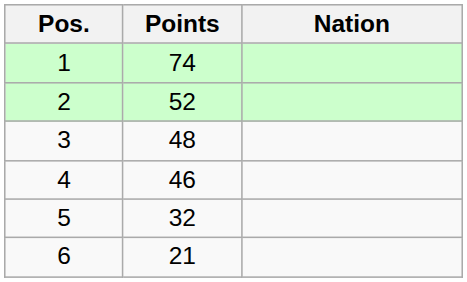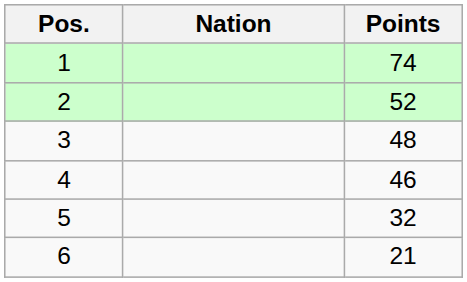 <table class="wikitable gauche" cellspacing="1" style="width:300px;">
 <tr style="background:#efefef; text-align:center;">
 <th style="width:70px;">Pos.</th>
+<th>Nation</th>
 <th style="width:70px;">Points</th>
-<th>Nation</th>
 </tr>
 <tr style="vertical-align:top; text-align:center; background:#ccffcc;">
 <td>1</td>
+<td style="text-align:left;"></td>
 <td>74</td>
-<td style="text-align:left;"></td>
 </tr>
 <tr style="vertical-align:top; text-align:center; background:#ccffcc;">
 <td>2</td>
+<td style="text-align:left;"></td>
 <td>52</td>
-<td style="text-align:left;"></td>
 </tr>
 <tr style="vertical-align:top; text-align:center;">
 <td>3</td>
+<td style="text-align:left;"></td>
 <td>48</td>
-<td style="text-align:left;"></td>
 </tr>
 <tr style="vertical-align:top; text-align:center;">
 <td>4</td>
+<td style="text-align:left;"></td>
 <td>46</td>
-<td style="text-align:left;"></td>
 </tr>
 <tr style="vertical-align:top; text-align:center;">
 <td>5</td>
+<td style="text-align:left;"></td>
 <td>32</td>
-<td style="text-align:left;"></td>
 </tr>
 <tr style="vertical-align:top; text-align:center;">
 <td>6</td>
+<td style="text-align:left;"></td>
 <td>21</td>
-<td style="text-align:left;"></td>
 </tr>
 </table>
